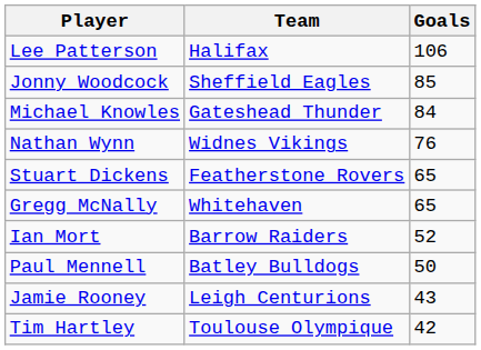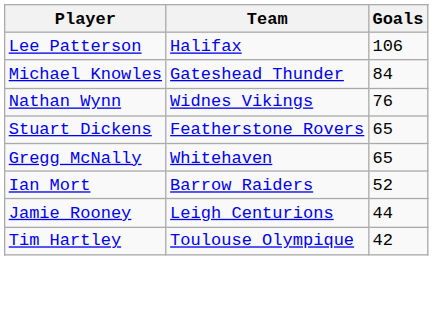 <table class="wikitable" style="text-align:centre;">
 <tr>
 <th>Player</th>
 <th>Team</th>
 <th>Goals</th>
 </tr>
 <tr>
 <td><a href='#'>Lee Patterson</a></td>
 <td><a href='#'>Halifax</a></td>
 <td>106</td>
-</tr>
-<tr>
-<td><a href='#'>Jonny Woodcock</a></td>
-<td><a href='#'>Sheffield Eagles</a></td>
-<td>85</td>
 </tr>
 <tr>
 <td><a href='#'>Michael Knowles</a></td>
 <td><a href='#'>Gateshead Thunder</a></td>
 <td>84</td>
 </tr>
 <tr>
 <td><a href='#'>Nathan Wynn</a></td>
 <td><a href='#'>Widnes Vikings</a></td>
 <td>76</td>
 </tr>
 <tr>
 <td><a href='#'>Stuart Dickens</a></td>
 <td><a href='#'>Featherstone Rovers</a></td>
 <td>65</td>
 </tr>
 <tr>
 <td><a href='#'>Gregg McNally</a></td>
 <td><a href='#'>Whitehaven</a></td>
 <td>65</td>
 </tr>
 <tr>
 <td><a href='#'>Ian Mort</a></td>
 <td><a href='#'>Barrow Raiders</a></td>
 <td>52</td>
 </tr>
 <tr>
-<td><a href='#'>Paul Mennell</a></td>
-<td><a href='#'>Batley Bulldogs</a></td>
-<td>50</td>
-</tr>
-<tr>
 <td><a href='#'>Jamie Rooney</a></td>
 <td><a href='#'>Leigh Centurions</a></td>
-<td>43</td>
+<td>44</td>
 </tr>
 <tr>
 <td><a href='#'>Tim Hartley</a></td>
 <td><a href='#'>Toulouse Olympique</a></td>
 <td>42</td>
 </tr>
 </table>
